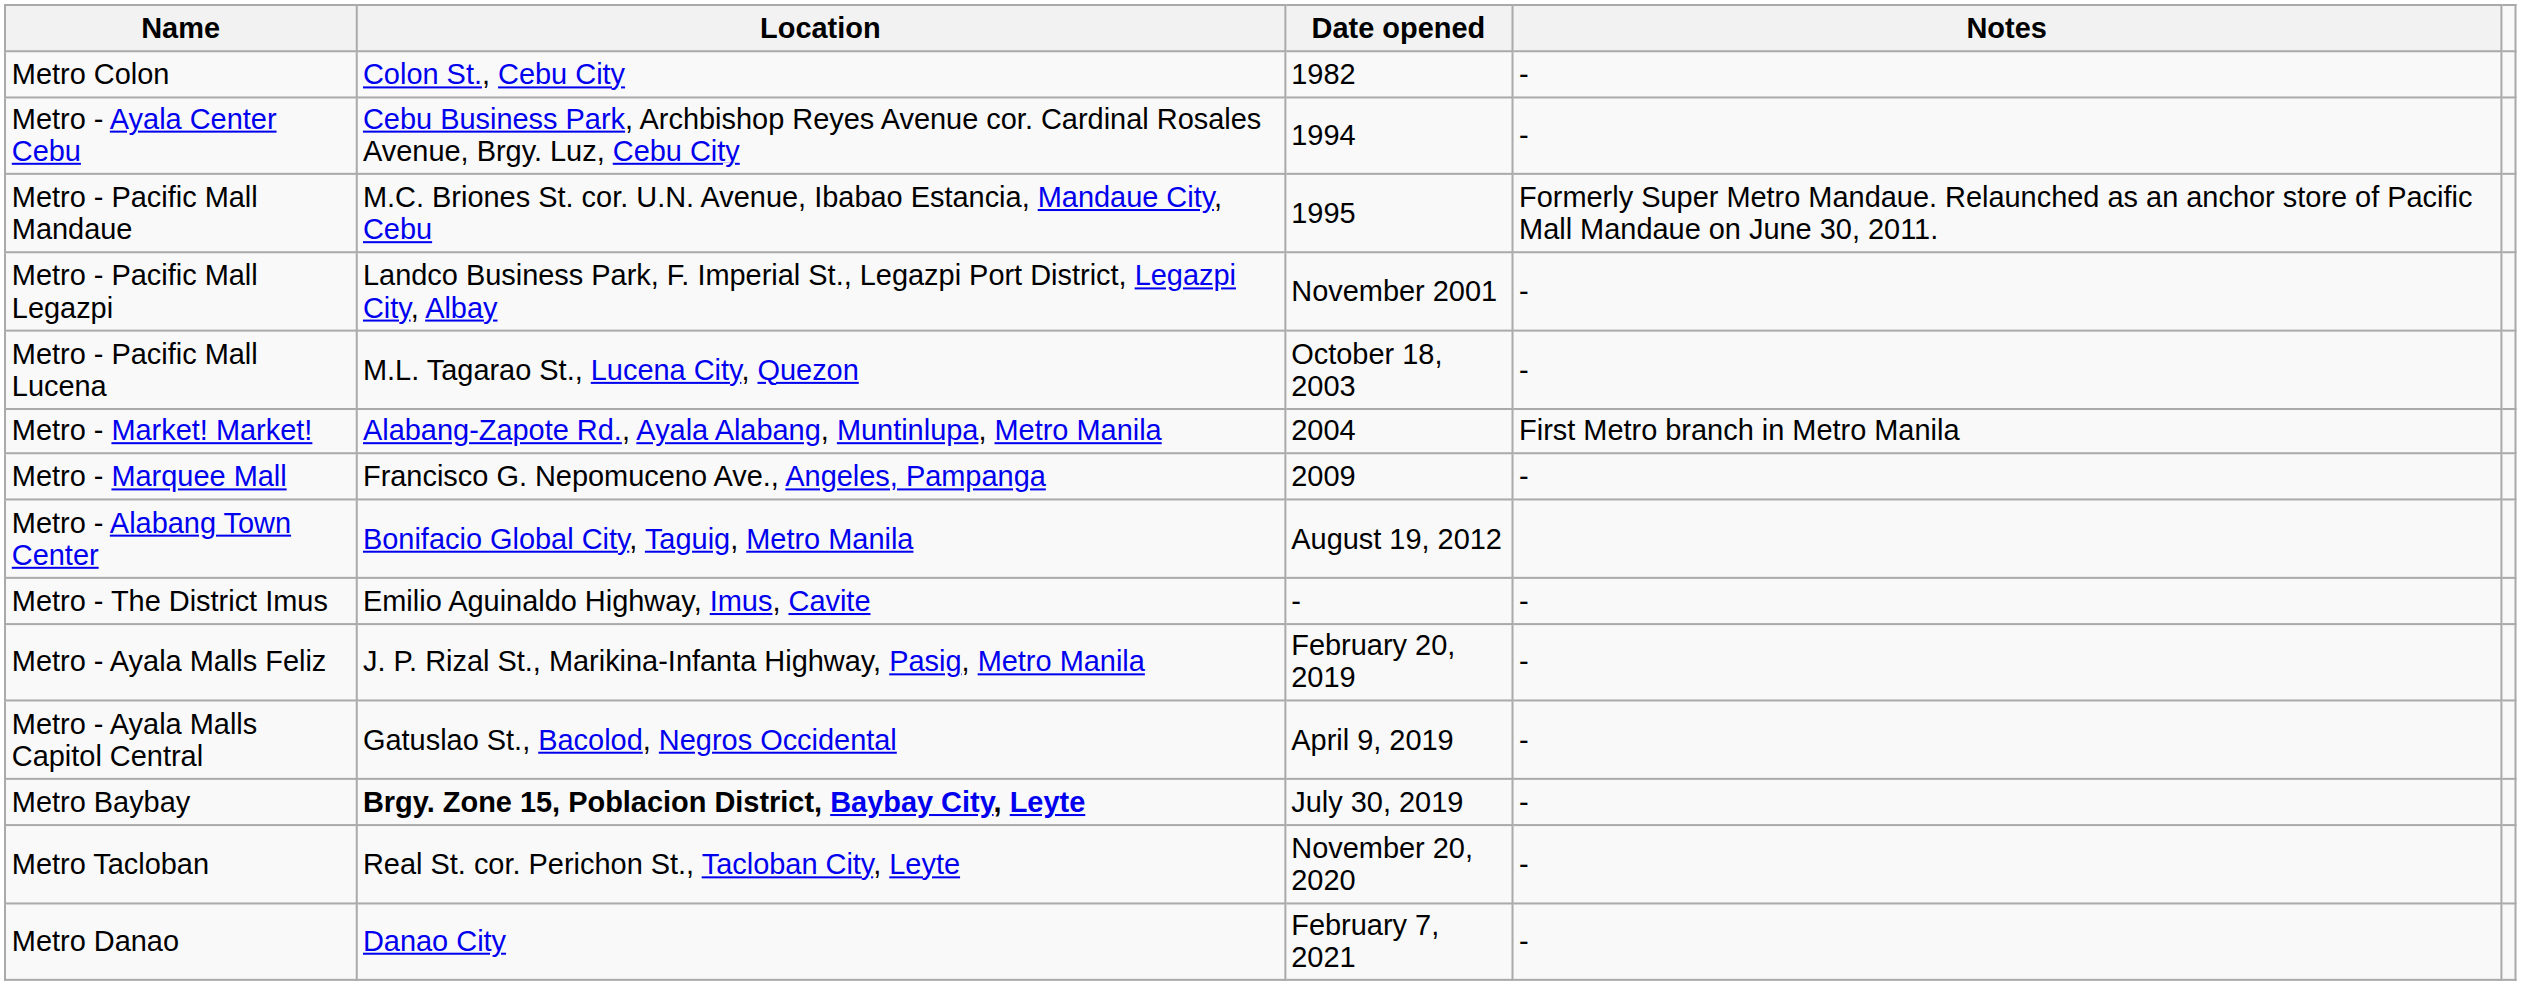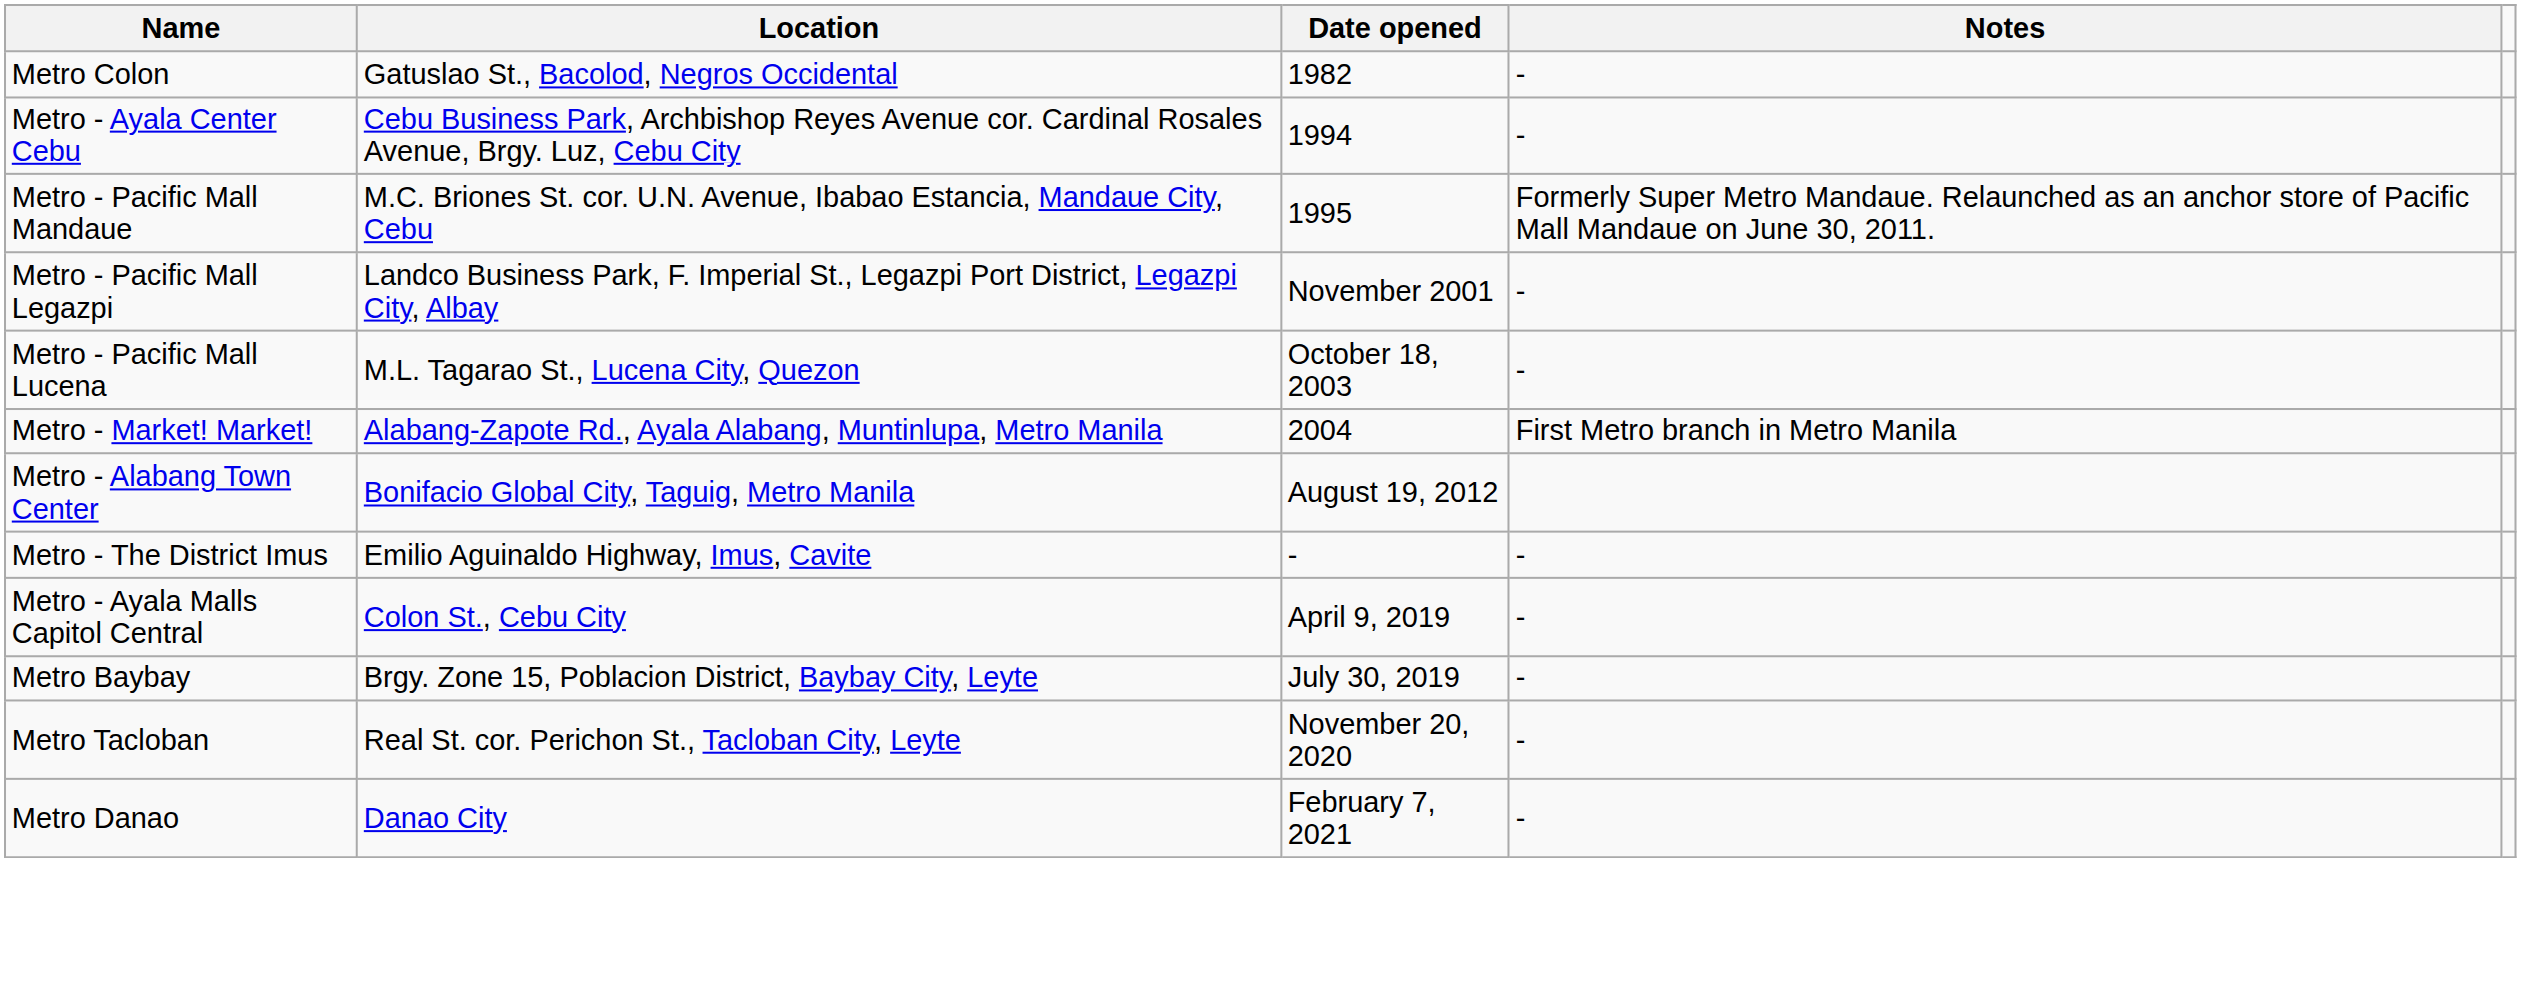 <table class="wikitable sortable" style="font-size:90%;">
 <tr>
 <th>Name</th>
 <th>Location</th>
 <th>Date opened</th>
 <th>Notes</th>
 </tr>
 <tr>
 <td>Metro Colon</td>
-<td><a href='#'>Colon St.</a>, <a href='#'>Cebu City</a></td>
+<td>Gatuslao St., <a href='#'>Bacolod</a>, <a href='#'>Negros Occidental</a></td>
 <td>1982</td>
 <td>-</td>
 <td></td>
 </tr>
 <tr>
 <td>Metro - <a href='#'>Ayala Center Cebu</a></td>
 <td><a href='#'>Cebu Business Park</a>, Archbishop Reyes Avenue cor. Cardinal Rosales Avenue, Brgy. Luz, <a href='#'>Cebu City</a></td>
 <td>1994</td>
 <td>-</td>
 <td></td>
 </tr>
 <tr>
 <td>Metro - Pacific Mall Mandaue</td>
 <td>M.C. Briones St. cor. U.N. Avenue, Ibabao Estancia, <a href='#'>Mandaue City</a>, <a href='#'>Cebu</a></td>
 <td>1995</td>
 <td>Formerly Super Metro Mandaue. Relaunched as an anchor store of Pacific Mall Mandaue on June 30, 2011.</td>
 <td></td>
 </tr>
 <tr>
 <td>Metro - Pacific Mall Legazpi</td>
 <td>Landco Business Park, F. Imperial St., Legazpi Port District, <a href='#'>Legazpi City</a>, <a href='#'>Albay</a></td>
 <td>November 2001</td>
 <td>-</td>
 <td></td>
 </tr>
 <tr>
 <td>Metro - Pacific Mall Lucena</td>
 <td>M.L. Tagarao St., <a href='#'>Lucena City</a>, <a href='#'>Quezon</a></td>
 <td>October 18, 2003</td>
 <td>-</td>
 <td></td>
 </tr>
 <tr>
 <td>Metro - <a href='#'>Market! Market!</a></td>
 <td><a href='#'>Alabang-Zapote Rd.</a>, <a href='#'>Ayala Alabang</a>, <a href='#'>Muntinlupa</a>, <a href='#'>Metro Manila</a></td>
 <td>2004</td>
 <td>First Metro branch in Metro Manila</td>
 <td></td>
 </tr>
 <tr>
-<td>Metro - <a href='#'>Marquee Mall</a></td>
-<td>Francisco G. Nepomuceno Ave., <a href='#'>Angeles, Pampanga</a></td>
-<td>2009</td>
-<td>-</td>
-<td></td>
-</tr>
-<tr>
 <td>Metro - <a href='#'>Alabang Town Center</a></td>
 <td><a href='#'>Bonifacio Global City</a>, <a href='#'>Taguig</a>, <a href='#'>Metro Manila</a></td>
 <td>August 19, 2012</td>
 <td></td>
 </tr>
 <tr>
 <td>Metro - The District Imus</td>
 <td>Emilio Aguinaldo Highway, <a href='#'>Imus</a>, <a href='#'>Cavite</a></td>
 <td>-</td>
 <td>-</td>
 <td></td>
 </tr>
 <tr>
-<td>Metro - Ayala Malls Feliz</td>
-<td>J. P. Rizal St., Marikina-Infanta Highway, <a href='#'>Pasig</a>, <a href='#'>Metro Manila</a></td>
-<td>February 20, 2019</td>
-<td>-</td>
-<td></td>
-</tr>
-<tr>
 <td>Metro - Ayala Malls Capitol Central</td>
-<td>Gatuslao St., <a href='#'>Bacolod</a>, <a href='#'>Negros Occidental</a></td>
+<td><a href='#'>Colon St.</a>, <a href='#'>Cebu City</a></td>
 <td>April 9, 2019</td>
 <td>-</td>
 <td></td>
 </tr>
 <tr>
 <td>Metro Baybay</td>
-<td><strong>Brgy. Zone 15, Poblacion District, <a href='#'>Baybay City</a>, <a href='#'>Leyte</a></strong></td>
+<td>Brgy. Zone 15, Poblacion District, <a href='#'>Baybay City</a>, <a href='#'>Leyte</a></td>
 <td>July 30, 2019</td>
 <td>-</td>
 <td></td>
 </tr>
 <tr>
 <td>Metro Tacloban</td>
 <td>Real St. cor. Perichon St., <a href='#'>Tacloban City</a>, <a href='#'>Leyte</a></td>
 <td>November 20, 2020</td>
 <td>-</td>
 <td></td>
 </tr>
 <tr>
 <td>Metro Danao</td>
 <td><a href='#'>Danao City</a></td>
 <td>February 7, 2021</td>
 <td>-</td>
 <td></td>
 </tr>
 </table>
